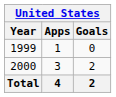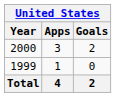 <table class="wikitable" style="text-align:center">
 <tr>
 <th colspan=3><a href='#'>United States</a></th>
 </tr>
 <tr>
 <th>Year</th>
 <th>Apps</th>
 <th>Goals</th>
 </tr>
 <tr>
+<td>2000</td>
+<td>3</td>
+<td>2</td>
+</tr>
+<tr>
 <td>1999</td>
 <td>1</td>
 <td>0</td>
-</tr>
-<tr>
-<td>2000</td>
-<td>3</td>
-<td>2</td>
 </tr>
 <tr>
 <th>Total</th>
 <th>4</th>
 <th>2</th>
 </tr>
 </table>
